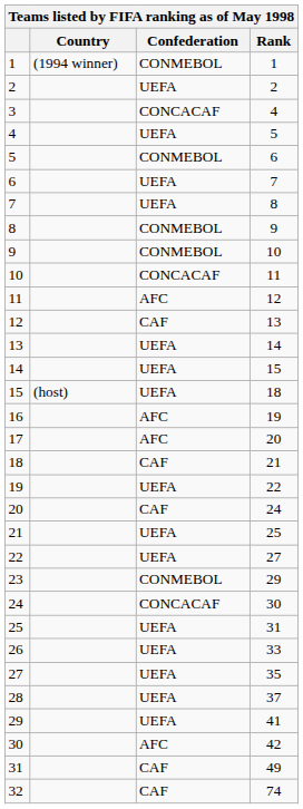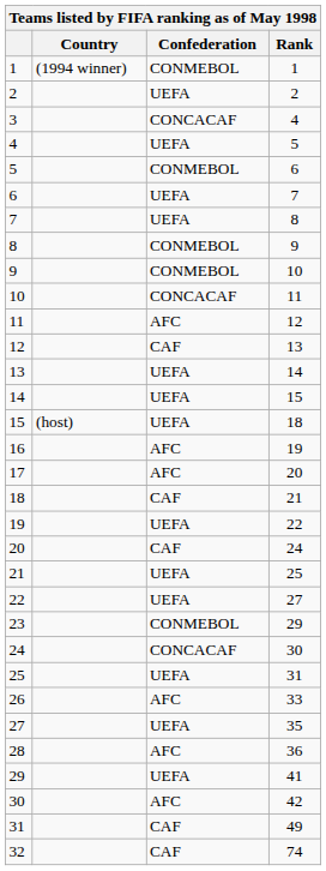 <table class="wikitable collapsible collapsed">
 <tr>
 <th colspan="4">Teams listed by FIFA ranking as of May 1998</th>
 </tr>
 <tr>
 <th></th>
 <th>Country</th>
 <th>Confederation</th>
 <th>Rank</th>
 </tr>
 <tr>
 <td>1</td>
 <td> (1994 winner)</td>
 <td>CONMEBOL</td>
 <td align=center>1</td>
 </tr>
 <tr>
 <td>2</td>
 <td></td>
 <td>UEFA</td>
 <td align=center>2</td>
 </tr>
 <tr>
 <td>3</td>
 <td></td>
 <td>CONCACAF</td>
 <td align=center>4</td>
 </tr>
 <tr>
 <td>4</td>
 <td></td>
 <td>UEFA</td>
 <td align=center>5</td>
 </tr>
 <tr>
 <td>5</td>
 <td></td>
 <td>CONMEBOL</td>
 <td align=center>6</td>
 </tr>
 <tr>
 <td>6</td>
 <td></td>
 <td>UEFA</td>
 <td align=center>7</td>
 </tr>
 <tr>
 <td>7</td>
 <td></td>
 <td>UEFA</td>
 <td align=center>8</td>
 </tr>
 <tr>
 <td>8</td>
 <td></td>
 <td>CONMEBOL</td>
 <td align=center>9</td>
 </tr>
 <tr>
 <td>9</td>
 <td></td>
 <td>CONMEBOL</td>
 <td align=center>10</td>
 </tr>
 <tr>
 <td>10</td>
 <td></td>
 <td>CONCACAF</td>
 <td align=center>11</td>
 </tr>
 <tr>
 <td>11</td>
 <td></td>
 <td>AFC</td>
 <td align=center>12</td>
 </tr>
 <tr>
 <td>12</td>
 <td></td>
 <td>CAF</td>
 <td align=center>13</td>
 </tr>
 <tr>
 <td>13</td>
 <td></td>
 <td>UEFA</td>
 <td align=center>14</td>
 </tr>
 <tr>
 <td>14</td>
 <td></td>
 <td>UEFA</td>
 <td align=center>15</td>
 </tr>
 <tr>
 <td>15</td>
 <td> (host)</td>
 <td>UEFA</td>
 <td align=center>18</td>
 </tr>
 <tr>
 <td>16</td>
 <td></td>
 <td>AFC</td>
 <td align=center>19</td>
 </tr>
 <tr>
 <td>17</td>
 <td></td>
 <td>AFC</td>
 <td align=center>20</td>
 </tr>
 <tr>
 <td>18</td>
 <td></td>
 <td>CAF</td>
 <td align=center>21</td>
 </tr>
 <tr>
 <td>19</td>
 <td></td>
 <td>UEFA</td>
 <td align=center>22</td>
 </tr>
 <tr>
 <td>20</td>
 <td></td>
 <td>CAF</td>
 <td align=center>24</td>
 </tr>
 <tr>
 <td>21</td>
 <td></td>
 <td>UEFA</td>
 <td align=center>25</td>
 </tr>
 <tr>
 <td>22</td>
 <td></td>
 <td>UEFA</td>
 <td align=center>27</td>
 </tr>
 <tr>
 <td>23</td>
 <td></td>
 <td>CONMEBOL</td>
 <td align=center>29</td>
 </tr>
 <tr>
 <td>24</td>
 <td></td>
 <td>CONCACAF</td>
 <td align=center>30</td>
 </tr>
 <tr>
 <td>25</td>
 <td></td>
 <td>UEFA</td>
 <td align=center>31</td>
 </tr>
 <tr>
 <td>26</td>
 <td></td>
-<td>UEFA</td>
+<td>AFC</td>
 <td align=center>33</td>
 </tr>
 <tr>
 <td>27</td>
 <td></td>
 <td>UEFA</td>
 <td align=center>35</td>
 </tr>
 <tr>
 <td>28</td>
 <td></td>
-<td>UEFA</td>
-<td align=center>37</td>
+<td>AFC</td>
+<td align=center>36</td>
 </tr>
 <tr>
 <td>29</td>
 <td></td>
 <td>UEFA</td>
 <td align=center>41</td>
 </tr>
 <tr>
 <td>30</td>
 <td></td>
 <td>AFC</td>
 <td align=center>42</td>
 </tr>
 <tr>
 <td>31</td>
 <td></td>
 <td>CAF</td>
 <td align=center>49</td>
 </tr>
 <tr>
 <td>32</td>
 <td></td>
 <td>CAF</td>
 <td align=center>74</td>
 </tr>
 </table>
